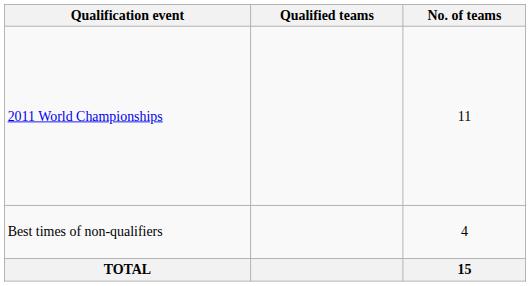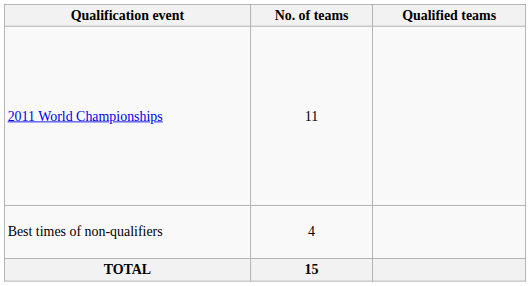 <table class=wikitable style="text-align:left" width=600>
 <tr>
 <th>Qualification event</th>
+<th>No. of teams</th>
 <th>Qualified teams</th>
-<th>No. of teams</th>
 </tr>
 <tr>
 <td rowspan="1"><a href='#'>2011 World Championships</a></td>
+<td align=center rowspan="1">11</td>
 <td><br><br><br><br><br><br><br><br><br><s></s><br><br></td>
-<td align=center rowspan="1">11</td>
 </tr>
 <tr>
 <td rowspan="1">Best times of non-qualifiers</td>
+<td align=center rowspan="1">4</td>
 <td><br><br><br></td>
-<td align=center rowspan="1">4</td>
 </tr>
 <tr>
 <th>TOTAL</th>
+<th>15</th>
 <th></th>
-<th>15</th>
 </tr>
 </table>
